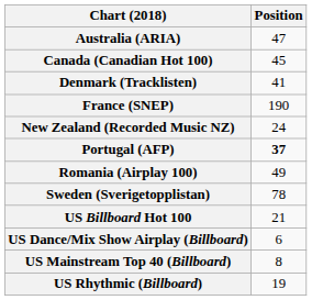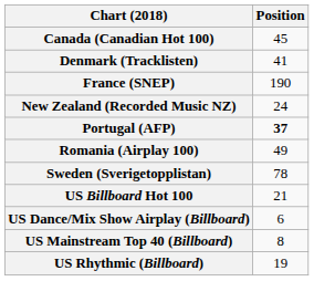 <table class="wikitable sortable plainrowheaders" style="text-align:center">
 <tr>
 <th scope="col">Chart (2018)</th>
 <th scope="col">Position</th>
-</tr>
-<tr>
-<th scope="row">Australia (ARIA)</th>
-<td>47</td>
 </tr>
 <tr>
 <th scope="row">Canada (Canadian Hot 100)</th>
 <td>45</td>
 </tr>
 <tr>
 <th scope="row">Denmark (Tracklisten)</th>
 <td>41</td>
 </tr>
 <tr>
 <th scope="row">France (SNEP)</th>
 <td>190</td>
 </tr>
 <tr>
 <th scope="row">New Zealand (Recorded Music NZ)</th>
 <td>24</td>
 </tr>
 <tr>
 <th scope="row">Portugal (AFP)</th>
 <td><strong>37</strong></td>
 </tr>
 <tr>
 <th scope="row">Romania (Airplay 100)</th>
 <td>49</td>
 </tr>
 <tr>
 <th scope="row">Sweden (Sverigetopplistan)</th>
 <td>78</td>
 </tr>
 <tr>
 <th scope="row">US <em>Billboard</em> Hot 100</th>
 <td>21</td>
 </tr>
 <tr>
 <th scope="row">US Dance/Mix Show Airplay (<em>Billboard</em>)</th>
 <td>6</td>
 </tr>
 <tr>
 <th scope="row">US Mainstream Top 40 (<em>Billboard</em>)</th>
 <td>8</td>
 </tr>
 <tr>
 <th scope="row">US Rhythmic (<em>Billboard</em>)</th>
 <td>19</td>
 </tr>
 </table>
